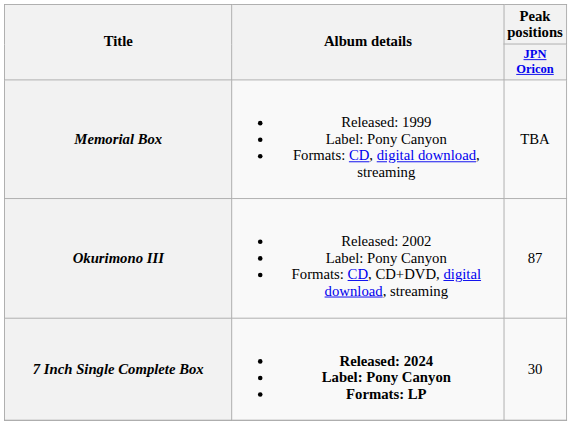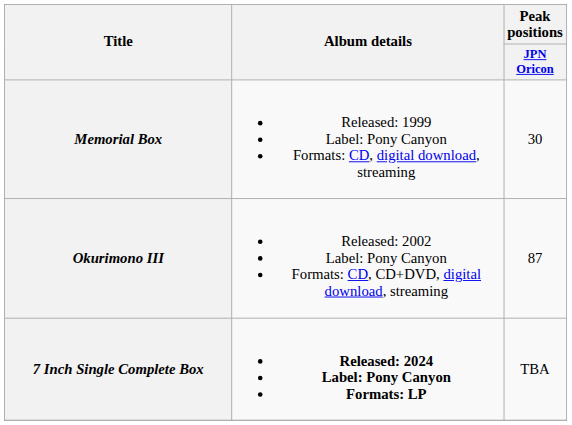 <table class="wikitable plainrowheaders" style="text-align:center;">
 <tr>
 <th style="width:15em;" rowspan="2">Title</th>
 <th style="width:18em;" rowspan="2">Album details</th>
 <th colspan="1">Peak positions</th>
 </tr>
 <tr>
 <th style="width:3em;font-size:85%"><a href='#'>JPN<br>Oricon</a><br></th>
 </tr>
 <tr>
 <th scope="row"><em>Memorial Box</em></th>
 <td><br><ul><li>Released: 1999</li><li>Label: Pony Canyon</li><li>Formats: <a href='#'>CD</a>, <a href='#'>digital download</a>, streaming</li></ul></td>
-<td>TBA</td>
+<td>30</td>
 </tr>
 <tr>
 <th scope="row"><em>Okurimono III</em></th>
 <td><br><ul><li>Released: 2002</li><li>Label: Pony Canyon</li><li>Formats: <a href='#'>CD</a>, CD+DVD, <a href='#'>digital download</a>, streaming</li></ul></td>
 <td>87</td>
 </tr>
 <tr>
 <th scope="row"><em>7 Inch Single Complete Box</em></th>
 <td><strong><br><ul><li>Released: 2024</li><li>Label: Pony Canyon</li><li>Formats: LP</li></ul></strong></td>
-<td>30</td>
+<td>TBA</td>
 </tr>
 <tr>
 </tr>
 </table>
